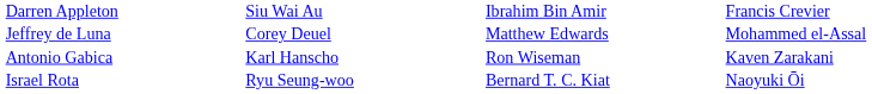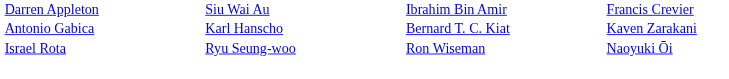 <table>
 <tr>
 <td style="width:14em"> <a href='#'>Darren Appleton</a></td>
 <td style="width:14em"> <a href='#'>Siu Wai Au</a></td>
 <td style="width:14em"> <a href='#'>Ibrahim Bin Amir</a></td>
 <td style="width:14em"> <a href='#'>Francis Crevier</a></td>
 </tr>
 <tr>
-<td> <a href='#'>Jeffrey de Luna</a></td>
-<td> <a href='#'>Corey Deuel</a></td>
-<td> <a href='#'>Matthew Edwards</a></td>
-<td> <a href='#'>Mohammed el-Assal</a></td>
-</tr>
-<tr>
 <td> <a href='#'>Antonio Gabica</a></td>
 <td> <a href='#'>Karl Hanscho</a></td>
-<td> <a href='#'>Ron Wiseman</a></td>
+<td> <a href='#'>Bernard T. C. Kiat</a></td>
 <td> <a href='#'>Kaven Zarakani</a></td>
 </tr>
 <tr>
 <td> <a href='#'>Israel Rota</a></td>
 <td> <a href='#'>Ryu Seung-woo</a></td>
-<td> <a href='#'>Bernard T. C. Kiat</a></td>
+<td> <a href='#'>Ron Wiseman</a></td>
 <td> <a href='#'>Naoyuki Ōi</a></td>
 </tr>
 </table>
